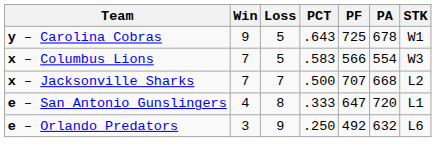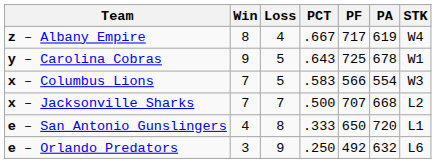 <table class="wikitable" style="text-align:center">
 <tr>
 <th>Team</th>
 <th>Win</th>
 <th>Loss</th>
 <th>PCT</th>
 <th>PF</th>
 <th>PA</th>
 <th>STK</th>
+</tr>
+<tr>
+<td style="text-align:left;"><strong>z</strong> – <a href='#'>Albany Empire</a></td>
+<td>8</td>
+<td>4</td>
+<td>.667</td>
+<td>717</td>
+<td>619</td>
+<td>W4</td>
 </tr>
 <tr>
 <td style="text-align:left;"><strong>y</strong> – <a href='#'>Carolina Cobras</a></td>
 <td>9</td>
 <td>5</td>
 <td>.643</td>
 <td>725</td>
 <td>678</td>
 <td>W1</td>
 </tr>
 <tr>
 <td style="text-align:left;"><strong>x</strong> – <a href='#'>Columbus Lions</a></td>
 <td>7</td>
 <td>5</td>
 <td>.583</td>
 <td>566</td>
 <td>554</td>
 <td>W3</td>
 </tr>
 <tr>
 <td style="text-align:left;"><strong>x</strong> – <a href='#'>Jacksonville Sharks</a></td>
 <td>7</td>
 <td>7</td>
 <td>.500</td>
 <td>707</td>
 <td>668</td>
 <td>L2</td>
 </tr>
 <tr>
 <td style="text-align:left;"><strong>e</strong> – <a href='#'>San Antonio Gunslingers</a></td>
 <td>4</td>
 <td>8</td>
 <td>.333</td>
-<td>647</td>
+<td>650</td>
 <td>720</td>
 <td>L1</td>
 </tr>
 <tr>
 <td style="text-align:left;"><strong>e</strong> – <a href='#'>Orlando Predators</a></td>
 <td>3</td>
 <td>9</td>
 <td>.250</td>
 <td>492</td>
 <td>632</td>
 <td>L6</td>
 </tr>
 </table>
